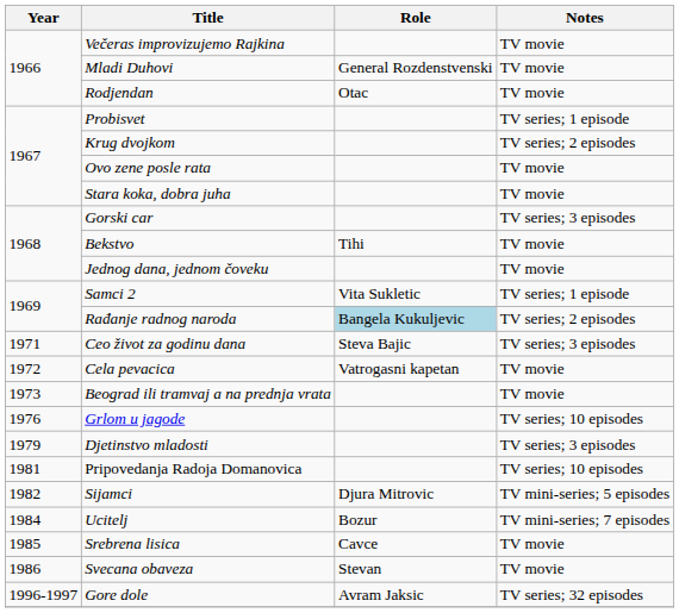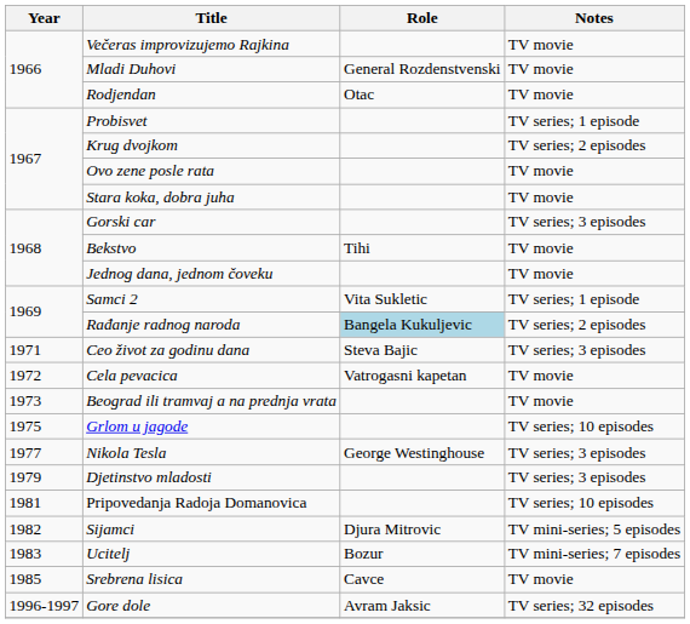 <table class="wikitable sortable">
 <tr>
 <th>Year</th>
 <th>Title</th>
 <th>Role</th>
 <th class="unsortable">Notes</th>
 </tr>
 <tr>
 <td rowspan="3">1966</td>
 <td><em>Večeras improvizujemo Rajkina</em></td>
 <td></td>
 <td>TV movie</td>
 </tr>
 <tr>
 <td><em>Mladi Duhovi</em></td>
 <td>General Rozdenstvenski</td>
 <td>TV movie</td>
 </tr>
 <tr>
 <td><em>Rodjendan</em></td>
 <td>Otac</td>
 <td>TV movie</td>
 </tr>
 <tr>
 <td rowspan="4">1967</td>
 <td><em>Probisvet</em></td>
 <td></td>
 <td>TV series; 1 episode</td>
 </tr>
 <tr>
 <td><em>Krug dvojkom</em></td>
 <td></td>
 <td>TV series; 2 episodes</td>
 </tr>
 <tr>
 <td><em>Ovo zene posle rata</em></td>
 <td></td>
 <td>TV movie</td>
 </tr>
 <tr>
 <td><em>Stara koka, dobra juha</em></td>
 <td></td>
 <td>TV movie</td>
 </tr>
 <tr>
 <td rowspan="3">1968</td>
 <td><em>Gorski car</em></td>
 <td></td>
 <td>TV series; 3 episodes</td>
 </tr>
 <tr>
 <td><em>Bekstvo</em></td>
 <td>Tihi</td>
 <td>TV movie</td>
 </tr>
 <tr>
 <td><em>Jednog dana, jednom čoveku</em></td>
 <td></td>
 <td>TV movie</td>
 </tr>
 <tr>
 <td rowspan="2">1969</td>
 <td><em>Samci 2</em></td>
 <td>Vita Sukletic</td>
 <td>TV series; 1 episode</td>
 </tr>
 <tr>
 <td><em>Rađanje radnog naroda</em></td>
 <td style="background: lightblue;">Bangela Kukuljevic</td>
 <td>TV series; 2 episodes</td>
 </tr>
 <tr>
 <td>1971</td>
 <td><em>Ceo život za godinu dana</em></td>
 <td>Steva Bajic</td>
 <td>TV series; 3 episodes</td>
 </tr>
 <tr>
 <td>1972</td>
 <td><em>Cela pevacica</em></td>
 <td>Vatrogasni kapetan</td>
 <td>TV movie</td>
 </tr>
 <tr>
 <td>1973</td>
 <td><em>Beograd ili tramvaj a na prednja vrata</em></td>
 <td></td>
 <td>TV movie</td>
 </tr>
 <tr>
-<td>1976</td>
+<td>1975</td>
 <td><em><a href='#'>Grlom u jagode</a></em></td>
 <td></td>
 <td>TV series; 10 episodes</td>
+</tr>
+<tr>
+<td>1977</td>
+<td><em>Nikola Tesla</em></td>
+<td>George Westinghouse</td>
+<td>TV series; 3 episodes</td>
 </tr>
 <tr>
 <td>1979</td>
 <td><em>Djetinstvo mladosti</em></td>
 <td></td>
 <td>TV series; 3 episodes</td>
 </tr>
 <tr>
 <td>1981</td>
 <td>Pripovedanja Radoja Domanovica</td>
 <td></td>
 <td>TV series; 10 episodes</td>
 </tr>
 <tr>
 <td>1982</td>
 <td><em>Sijamci</em></td>
 <td>Djura Mitrovic</td>
 <td>TV mini-series; 5 episodes</td>
 </tr>
 <tr>
-<td>1984</td>
+<td>1983</td>
 <td><em>Ucitelj</em></td>
 <td>Bozur</td>
 <td>TV mini-series; 7 episodes</td>
 </tr>
 <tr>
 <td>1985</td>
 <td><em>Srebrena lisica</em></td>
 <td>Cavce</td>
 <td>TV movie</td>
 </tr>
 <tr>
-<td>1986</td>
-<td><em>Svecana obaveza</em></td>
-<td>Stevan</td>
-<td>TV movie</td>
-</tr>
-<tr>
 <td>1996-1997</td>
 <td><em>Gore dole</em></td>
 <td>Avram Jaksic</td>
 <td>TV series; 32 episodes</td>
 </tr>
 <tr>
 </tr>
 </table>
